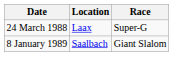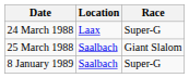 <table class="wikitable">
 <tr>
 <th>Date</th>
 <th>Location</th>
 <th>Race</th>
 </tr>
 <tr>
 <td>24 March 1988</td>
 <td> <a href='#'>Laax</a></td>
 <td>Super-G</td>
 </tr>
 <tr>
-<td>8 January 1989</td>
+<td>25 March 1988</td>
 <td> <a href='#'>Saalbach</a></td>
 <td>Giant Slalom</td>
 </tr>
+<tr>
+<td>8 January 1989</td>
+<td> <a href='#'>Saalbach</a></td>
+<td>Super-G</td>
+</tr>
 </table>
